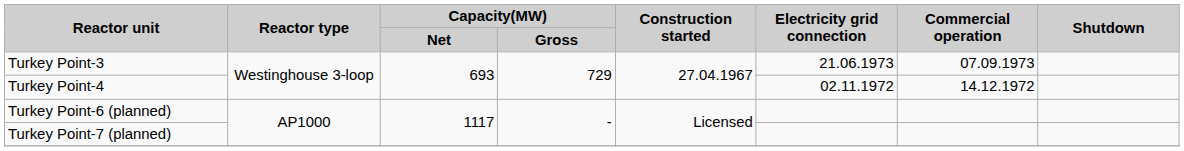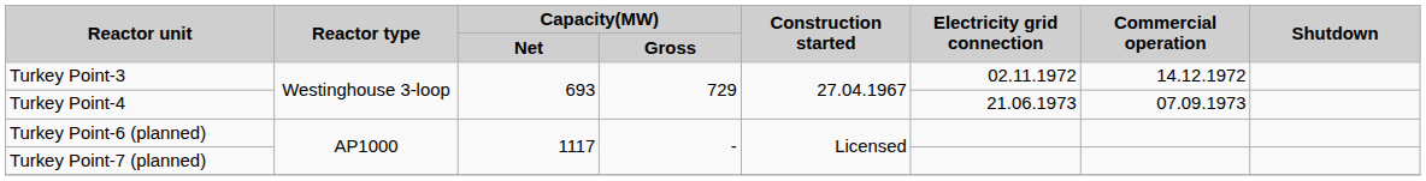 <table class="wikitable" width="100%">
 <tr>
 <th rowspan="2" style="width: 19%; background-color: #CFCFCF;">Reactor unit</th>
 <th rowspan="2" style="width: 13%; background-color: #CFCFCF;">Reactor type</th>
 <th colspan="2" style="width: 20%; background-color: #CFCFCF;">Capacity(MW)</th>
 <th rowspan="2" style="width: 12%; background-color: #CFCFCF;">Construction started</th>
 <th rowspan="2" style="width: 12%; background-color: #CFCFCF;">Electricity grid connection</th>
 <th rowspan="2" style="width: 12%; background-color: #CFCFCF;">Commercial operation</th>
 <th rowspan="2" style="width: 12%; background-color: #CFCFCF;">Shutdown</th>
 </tr>
 <tr>
 <th style="width: 10%; background-color: #CFCFCF;">Net</th>
 <th style="width: 10%; background-color: #CFCFCF;">Gross</th>
 </tr>
 <tr>
 <td>Turkey Point-3</td>
 <td rowspan="2" align="center">Westinghouse 3-loop</td>
 <td rowspan="2" align="right">693</td>
 <td rowspan="2" align="right">729</td>
 <td rowspan="2" align="right">27.04.1967</td>
-<td align="right">21.06.1973</td>
-<td align="right">07.09.1973</td>
+<td align="right">02.11.1972</td>
+<td align="right">14.12.1972</td>
 <td align="right"></td>
 </tr>
 <tr>
 <td>Turkey Point-4</td>
-<td align="right">02.11.1972</td>
-<td align="right">14.12.1972</td>
+<td align="right">21.06.1973</td>
+<td align="right">07.09.1973</td>
 <td align="right"></td>
 </tr>
 <tr>
 <td>Turkey Point-6 (planned)</td>
 <td rowspan="2" align="center">AP1000</td>
 <td rowspan="2" align="right">1117</td>
 <td rowspan="2" align="right">-</td>
 <td rowspan="2" align="right">Licensed</td>
 <td align="right"></td>
 <td align="right"></td>
 <td align="right"></td>
 </tr>
 <tr>
 <td>Turkey Point-7 (planned)</td>
 <td align="right"></td>
 <td align="right"></td>
 <td align="right"></td>
 </tr>
 <tr>
 </tr>
 </table>
